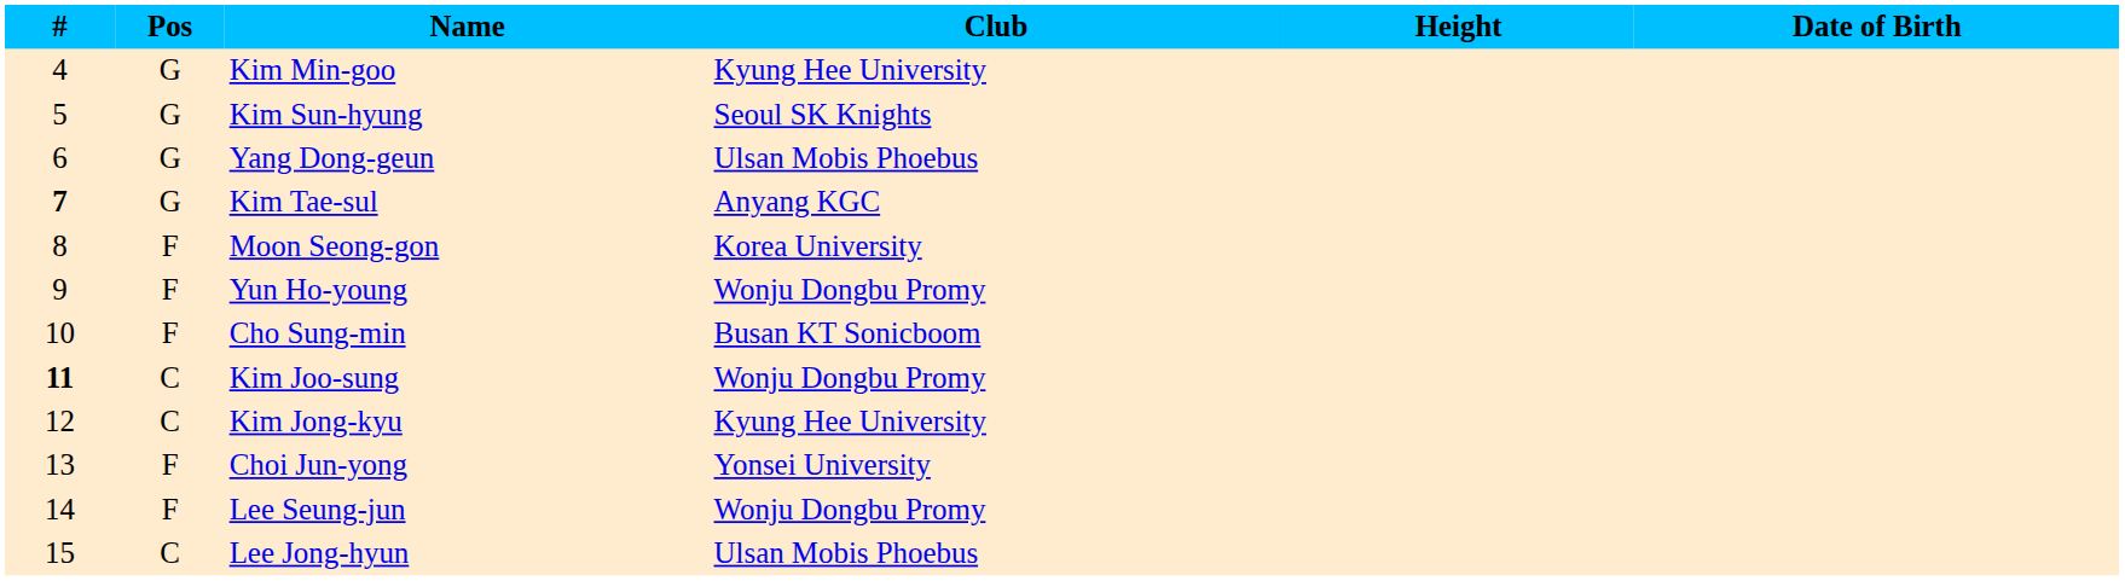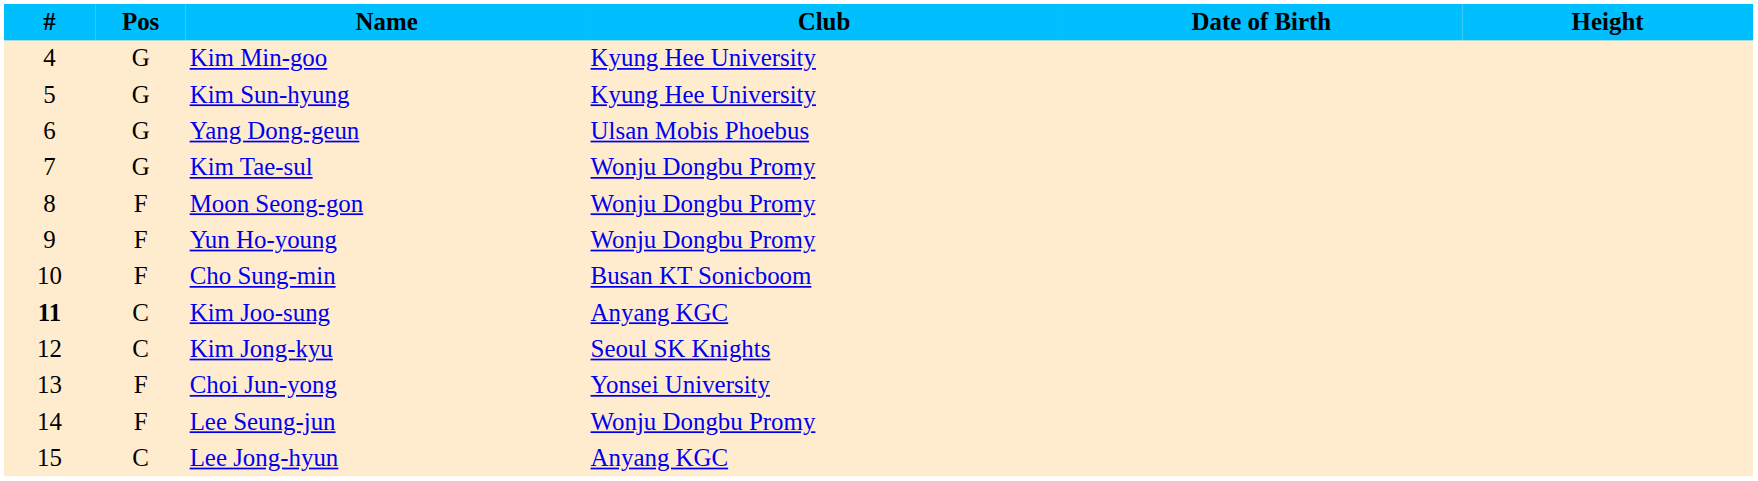 <table border=0 cellpadding=2 cellspacing=0  |- bgcolor=#FFECCE style="text-align:center; font-size:90%;" width=80%>
 <tr bgcolor=#00BFFF>
 <th width=5%>#</th>
 <th width=5%>Pos</th>
 <th width=22%>Name</th>
 <th width=26%>Club</th>
+<th width=22%>Date of Birth</th>
 <th width=16%>Height</th>
-<th width=22%>Date of Birth</th>
 </tr>
 <tr>
 <td>4</td>
 <td>G</td>
 <td align=left><a href='#'>Kim Min-goo</a></td>
 <td align=left> <a href='#'>Kyung Hee University</a></td>
+<td align=left></td>
 <td></td>
-<td align=left></td>
 </tr>
 <tr>
 <td>5</td>
 <td>G</td>
 <td align=left><a href='#'>Kim Sun-hyung</a></td>
-<td align=left> <a href='#'>Seoul SK Knights</a></td>
+<td align=left> <a href='#'>Kyung Hee University</a></td>
+<td align=left></td>
 <td></td>
-<td align=left></td>
 </tr>
 <tr>
 <td>6</td>
 <td>G</td>
 <td align=left><a href='#'>Yang Dong-geun</a></td>
 <td align=left> <a href='#'>Ulsan Mobis Phoebus</a></td>
+<td align=left></td>
 <td></td>
-<td align=left></td>
 </tr>
 <tr>
-<td><strong>7</strong></td>
+<td>7</td>
 <td>G</td>
 <td align=left><a href='#'>Kim Tae-sul</a></td>
-<td align=left> <a href='#'>Anyang KGC</a></td>
+<td align=left> <a href='#'>Wonju Dongbu Promy</a></td>
+<td align=left></td>
 <td></td>
-<td align=left></td>
 </tr>
 <tr>
 <td>8</td>
 <td>F</td>
 <td align=left><a href='#'>Moon Seong-gon</a></td>
-<td align=left> <a href='#'>Korea University</a></td>
+<td align=left> <a href='#'>Wonju Dongbu Promy</a></td>
+<td align=left></td>
 <td></td>
-<td align=left></td>
 </tr>
 <tr>
 <td>9</td>
 <td>F</td>
 <td align=left><a href='#'>Yun Ho-young</a></td>
 <td align=left> <a href='#'>Wonju Dongbu Promy</a></td>
+<td align=left></td>
 <td></td>
-<td align=left></td>
 </tr>
 <tr>
 <td>10</td>
 <td>F</td>
 <td align=left><a href='#'>Cho Sung-min</a></td>
 <td align=left> <a href='#'>Busan KT Sonicboom</a></td>
+<td align=left></td>
 <td></td>
-<td align=left></td>
 </tr>
 <tr>
 <td><strong>11</strong></td>
 <td>C</td>
 <td align=left><a href='#'>Kim Joo-sung</a></td>
-<td align=left> <a href='#'>Wonju Dongbu Promy</a></td>
+<td align=left> <a href='#'>Anyang KGC</a></td>
+<td align=left></td>
 <td></td>
-<td align=left></td>
 </tr>
 <tr>
 <td>12</td>
 <td>C</td>
 <td align=left><a href='#'>Kim Jong-kyu</a></td>
-<td align=left> <a href='#'>Kyung Hee University</a></td>
+<td align=left> <a href='#'>Seoul SK Knights</a></td>
+<td align=left></td>
 <td></td>
-<td align=left></td>
 </tr>
 <tr>
 <td>13</td>
 <td>F</td>
 <td align=left><a href='#'>Choi Jun-yong</a></td>
 <td align=left> <a href='#'>Yonsei University</a></td>
+<td align=left></td>
 <td></td>
-<td align=left></td>
 </tr>
 <tr>
 <td>14</td>
 <td>F</td>
 <td align=left><a href='#'>Lee Seung-jun</a></td>
 <td align=left> <a href='#'>Wonju Dongbu Promy</a></td>
+<td align=left></td>
 <td></td>
-<td align=left></td>
 </tr>
 <tr>
 <td>15</td>
 <td>C</td>
 <td align=left><a href='#'>Lee Jong-hyun</a></td>
-<td align=left> <a href='#'>Ulsan Mobis Phoebus</a></td>
+<td align=left> <a href='#'>Anyang KGC</a></td>
+<td align=left></td>
 <td></td>
-<td align=left></td>
 </tr>
 </table>
